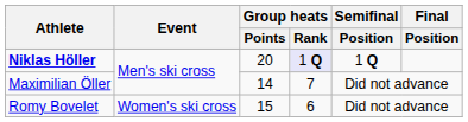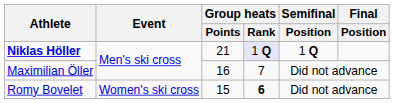 <table class="wikitable" style="font-size:90%">
 <tr>
 <th rowspan="2">Athlete</th>
 <th rowspan="2">Event</th>
 <th colspan=2>Group heats</th>
 <th>Semifinal</th>
 <th>Final</th>
 </tr>
 <tr style="font-size:95%">
 <th>Points</th>
 <th>Rank</th>
 <th>Position</th>
 <th>Position</th>
 </tr>
 <tr align=center>
 <td align=left><strong><a href='#'>Niklas Höller</a></strong></td>
 <td align=left rowspan=2><a href='#'>Men's ski cross</a></td>
-<td>20</td>
+<td>21</td>
 <td style="background: lavender;">1 <strong>Q</strong></td>
 <td>1 <strong>Q</strong></td>
 <td></td>
 </tr>
 <tr align=center>
 <td align=left><a href='#'>Maximilian Öller</a></td>
-<td>14</td>
+<td>16</td>
 <td>7</td>
 <td colspan=2>Did not advance</td>
 </tr>
 <tr align=center>
 <td align=left><a href='#'>Romy Bovelet</a></td>
 <td align=left><a href='#'>Women's ski cross</a></td>
 <td>15</td>
-<td>6</td>
+<td><strong>6</strong></td>
 <td colspan=2>Did not advance</td>
 </tr>
 </table>
